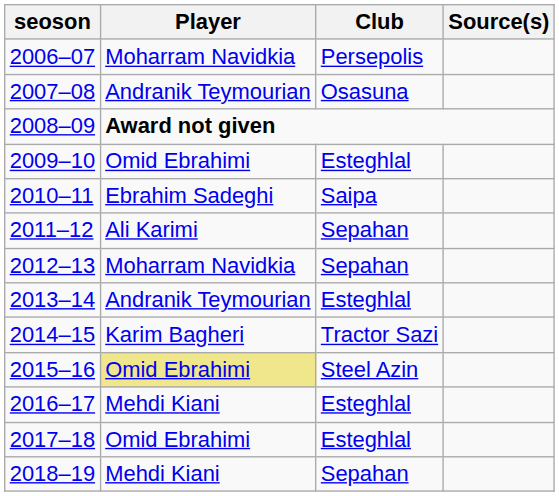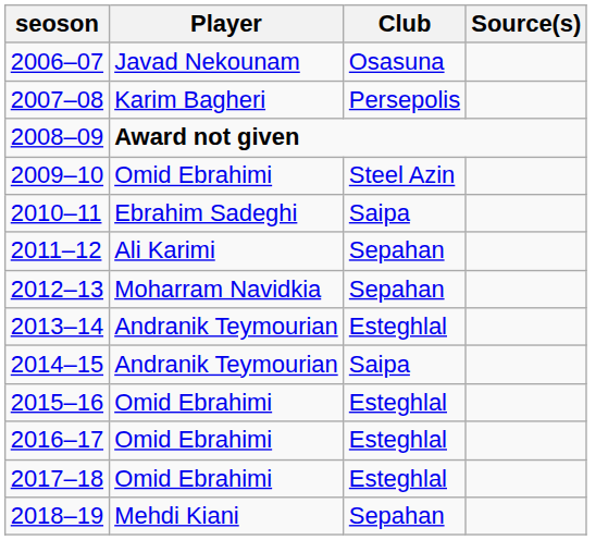 <table class="wikitable">
 <tr>
 <th>seoson</th>
 <th>Player</th>
 <th>Club</th>
 <th>Source(s)</th>
 </tr>
 <tr>
 <td><a href='#'>2006–07</a></td>
-<td> <a href='#'>Moharram Navidkia</a></td>
-<td><a href='#'>Persepolis</a></td>
+<td> <a href='#'>Javad Nekounam</a></td>
+<td><a href='#'>Osasuna</a></td>
 <td></td>
 </tr>
 <tr>
 <td><a href='#'>2007–08</a></td>
-<td> <a href='#'>Andranik Teymourian</a></td>
-<td><a href='#'>Osasuna</a></td>
+<td> <a href='#'>Karim Bagheri</a></td>
+<td><a href='#'>Persepolis</a></td>
 <td></td>
 </tr>
 <tr>
 <td><a href='#'>2008–09</a></td>
 <td colspan="3"><strong>Award not given</strong></td>
 </tr>
 <tr>
 <td><a href='#'>2009–10</a></td>
 <td> <a href='#'>Omid Ebrahimi</a></td>
-<td><a href='#'>Esteghlal</a></td>
+<td><a href='#'>Steel Azin</a></td>
 <td></td>
 </tr>
 <tr>
 <td><a href='#'>2010–11</a></td>
 <td> <a href='#'>Ebrahim Sadeghi</a></td>
 <td><a href='#'>Saipa</a></td>
 <td></td>
 </tr>
 <tr>
 <td><a href='#'>2011–12</a></td>
 <td> <a href='#'>Ali Karimi</a></td>
 <td><a href='#'>Sepahan</a></td>
 <td></td>
 </tr>
 <tr>
 <td><a href='#'>2012–13</a></td>
 <td> <a href='#'>Moharram Navidkia</a></td>
 <td><a href='#'>Sepahan</a></td>
 <td></td>
 </tr>
 <tr>
 <td><a href='#'>2013–14</a></td>
 <td> <a href='#'>Andranik Teymourian</a></td>
 <td><a href='#'>Esteghlal</a></td>
 <td></td>
 </tr>
 <tr>
 <td><a href='#'>2014–15</a></td>
-<td> <a href='#'>Karim Bagheri</a></td>
-<td><a href='#'>Tractor Sazi</a></td>
+<td> <a href='#'>Andranik Teymourian</a></td>
+<td><a href='#'>Saipa</a></td>
 <td></td>
 </tr>
 <tr>
 <td><a href='#'>2015–16</a></td>
-<td style="background: khaki;"> <a href='#'>Omid Ebrahimi</a></td>
-<td><a href='#'>Steel Azin</a></td>
+<td> <a href='#'>Omid Ebrahimi</a></td>
+<td><a href='#'>Esteghlal</a></td>
 <td></td>
 </tr>
 <tr>
 <td><a href='#'>2016–17</a></td>
-<td> <a href='#'>Mehdi Kiani</a></td>
+<td> <a href='#'>Omid Ebrahimi</a></td>
 <td><a href='#'>Esteghlal</a></td>
 <td></td>
 </tr>
 <tr>
 <td><a href='#'>2017–18</a></td>
 <td> <a href='#'>Omid Ebrahimi</a></td>
 <td><a href='#'>Esteghlal</a></td>
 <td></td>
 </tr>
 <tr>
 <td><a href='#'>2018–19</a></td>
 <td> <a href='#'>Mehdi Kiani</a></td>
 <td><a href='#'>Sepahan</a></td>
 <td></td>
 </tr>
 </table>
